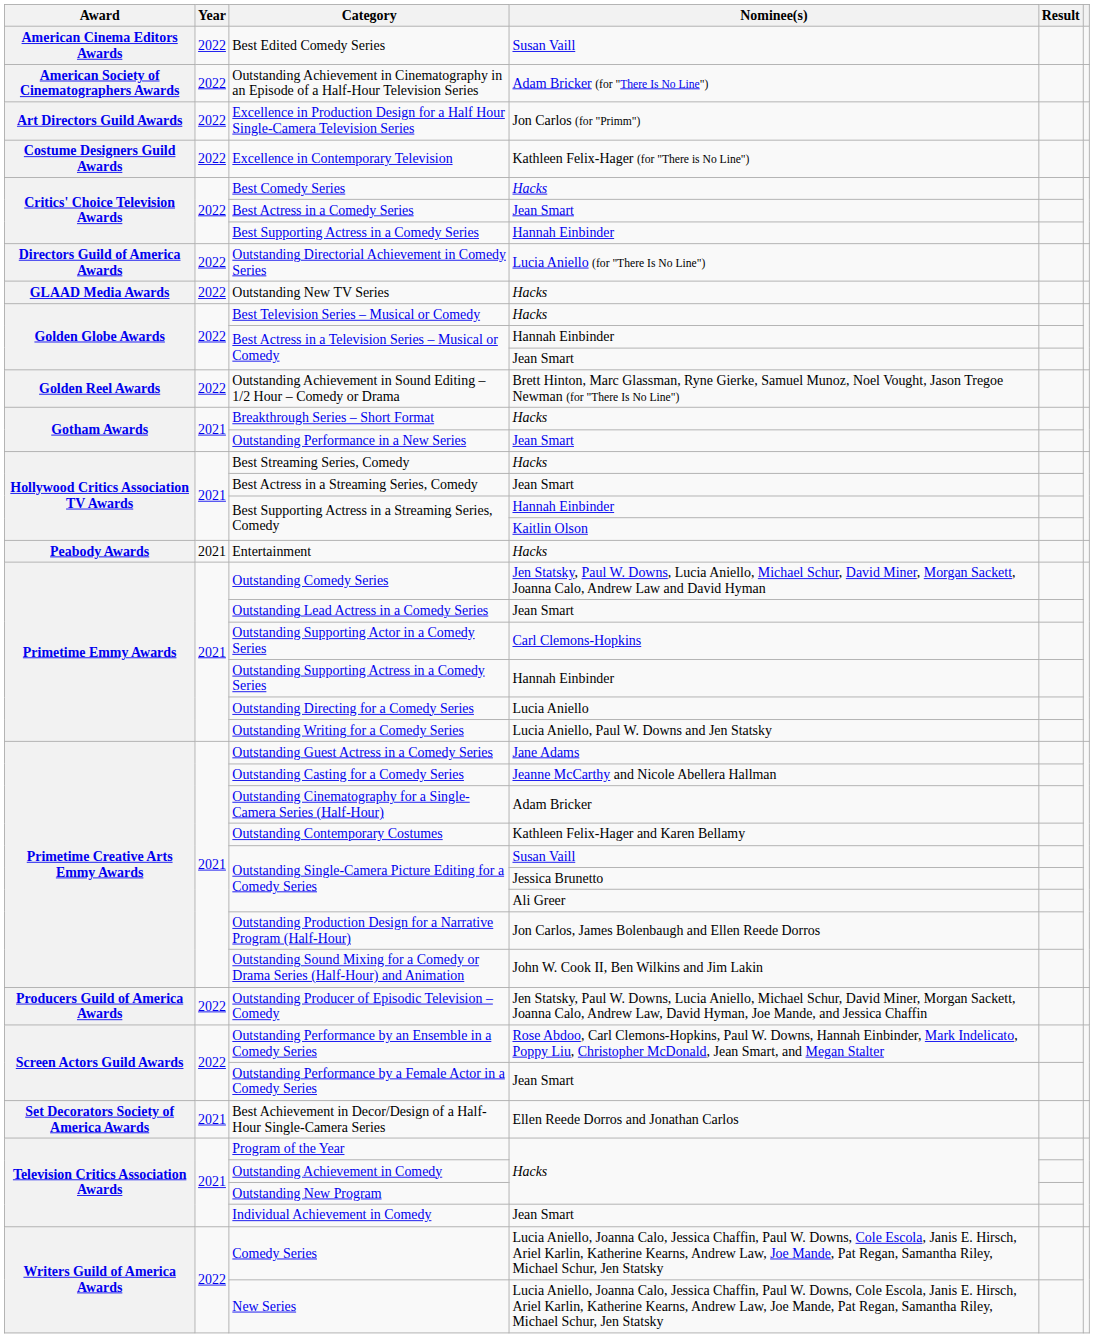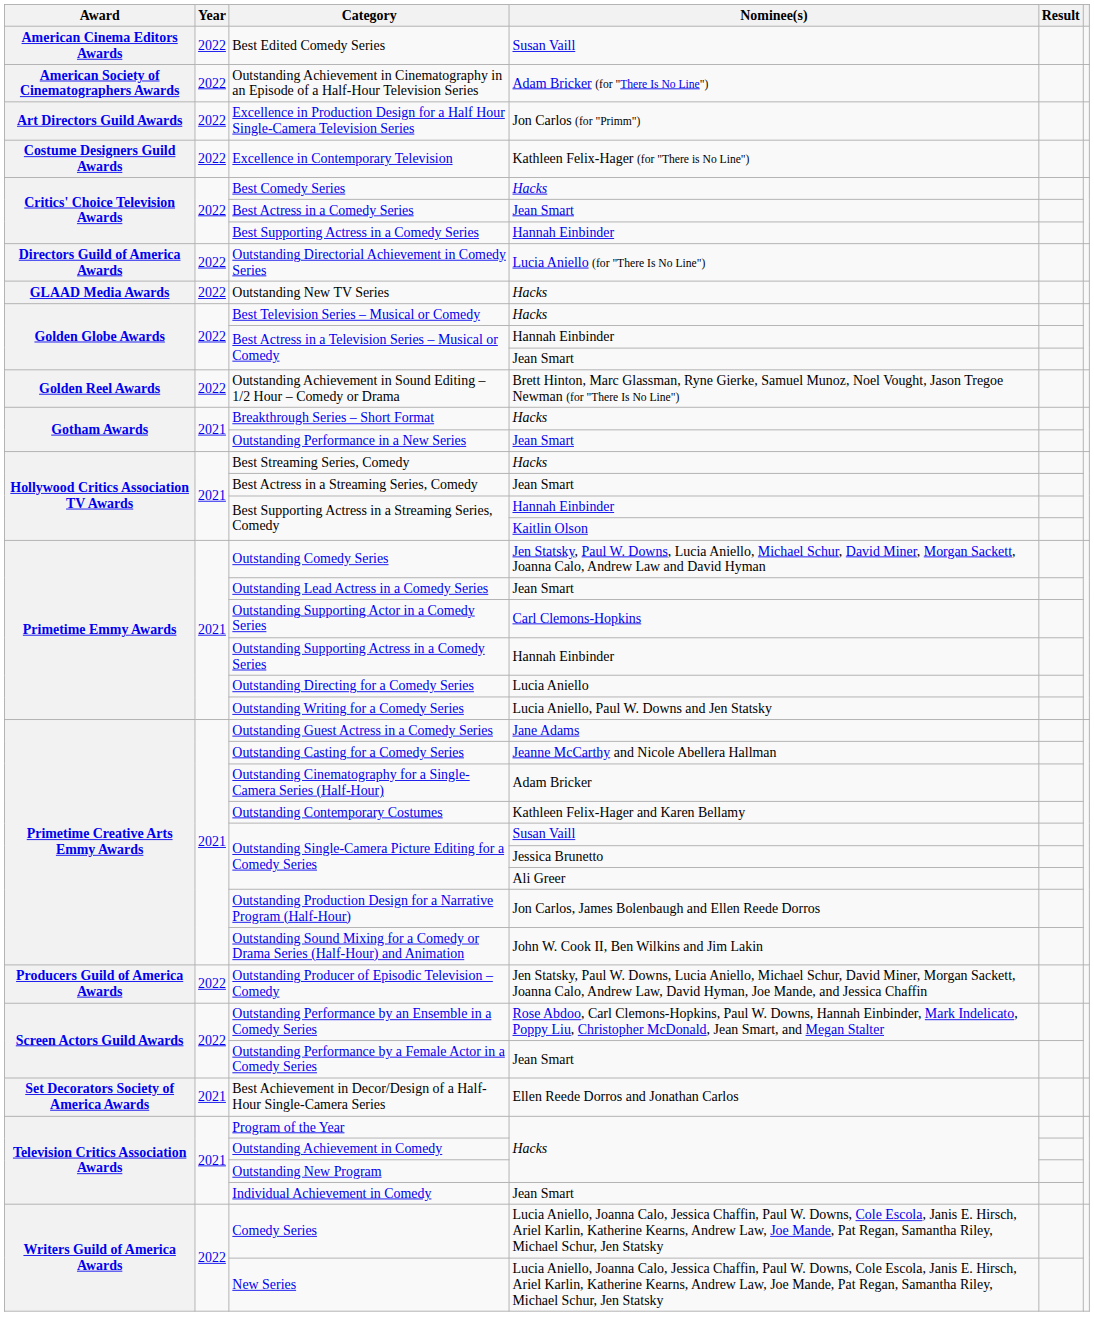 <table class="wikitable sortable mw-collapsible plainrowheaders">
 <tr>
 <th scope="col">Award</th>
 <th scope="col">Year</th>
 <th scope="col">Category</th>
 <th scope="col">Nominee(s)</th>
 <th scope="col">Result</th>
 <th scope="col" class="unsortable"></th>
 </tr>
 <tr>
 <th scope="rowgroup"><a href='#'>American Cinema Editors Awards</a></th>
 <td style="text-align:center;"><a href='#'>2022</a></td>
 <td>Best Edited Comedy Series</td>
 <td><a href='#'>Susan Vaill</a> </td>
 <td></td>
 <td align="center"></td>
 </tr>
 <tr>
 <th scope="rowgroup"><a href='#'>American Society of Cinematographers Awards</a></th>
 <td style="text-align:center;"><a href='#'>2022</a></td>
 <td>Outstanding Achievement in Cinematography in an Episode of a Half-Hour Television Series</td>
 <td><a href='#'>Adam Bricker</a> <small>(for "<a href='#'>There Is No Line</a>")</small></td>
 <td></td>
 <td align="center"></td>
 </tr>
 <tr>
 <th scope="rowgroup"><a href='#'>Art Directors Guild Awards</a></th>
 <td style="text-align:center;"><a href='#'>2022</a></td>
 <td><a href='#'>Excellence in Production Design for a Half Hour Single-Camera Television Series</a></td>
 <td>Jon Carlos <small>(for "Primm")</small></td>
 <td></td>
 <td align="center"></td>
 </tr>
 <tr>
 <th scope="rowgroup"><a href='#'>Costume Designers Guild Awards</a></th>
 <td style="text-align:center;"><a href='#'>2022</a></td>
 <td><a href='#'>Excellence in Contemporary Television</a></td>
 <td>Kathleen Felix-Hager <small>(for "There is No Line")</small></td>
 <td></td>
 <td align="center"></td>
 </tr>
 <tr>
 <th rowspan="3" scope="rowgroup"><a href='#'>Critics' Choice Television Awards</a></th>
 <td rowspan="3" style="text-align:center;"><a href='#'>2022</a></td>
 <td><a href='#'>Best Comedy Series</a></td>
 <td><em><a href='#'>Hacks</a></em></td>
 <td></td>
 <td rowspan="3" align="center"></td>
 </tr>
 <tr>
 <td><a href='#'>Best Actress in a Comedy Series</a></td>
 <td><a href='#'>Jean Smart</a></td>
 <td></td>
 </tr>
 <tr>
 <td><a href='#'>Best Supporting Actress in a Comedy Series</a></td>
 <td><a href='#'>Hannah Einbinder</a></td>
 <td></td>
 </tr>
 <tr>
 <th scope="rowgroup"><a href='#'>Directors Guild of America Awards</a></th>
 <td style="text-align:center;"><a href='#'>2022</a></td>
 <td><a href='#'>Outstanding Directorial Achievement in Comedy Series</a></td>
 <td><a href='#'>Lucia Aniello</a> <small>(for "There Is No Line")</small></td>
 <td></td>
 <td align="center"></td>
 </tr>
 <tr>
 <th scope="rowgroup"><a href='#'>GLAAD Media Awards</a></th>
 <td style="text-align:center;"><a href='#'>2022</a></td>
 <td>Outstanding New TV Series</td>
 <td><em>Hacks</em></td>
 <td></td>
 <td align="center"></td>
 </tr>
 <tr>
 <th rowspan="3" scope="rowgroup"><a href='#'>Golden Globe Awards</a></th>
 <td rowspan="3" style="text-align:center;"><a href='#'>2022</a></td>
 <td><a href='#'>Best Television Series – Musical or Comedy</a></td>
 <td><em>Hacks</em></td>
 <td></td>
 <td rowspan="3" align="center"></td>
 </tr>
 <tr>
 <td rowspan="2"><a href='#'>Best Actress in a Television Series – Musical or Comedy</a></td>
 <td>Hannah Einbinder</td>
 <td></td>
 </tr>
 <tr>
 <td>Jean Smart</td>
 <td></td>
 </tr>
 <tr>
 <th scope="rowgroup"><a href='#'>Golden Reel Awards</a></th>
 <td style="text-align:center;"><a href='#'>2022</a></td>
 <td>Outstanding Achievement in Sound Editing – 1/2 Hour – Comedy or Drama</td>
 <td>Brett Hinton, Marc Glassman, Ryne Gierke, Samuel Munoz, Noel Vought, Jason Tregoe Newman <small>(for "There Is No Line")</small></td>
 <td></td>
 <td align="center"></td>
 </tr>
 <tr>
 <th scope="rowgroup" rowspan="2"><a href='#'>Gotham Awards</a></th>
 <td style="text-align:center;" rowspan="2"><a href='#'>2021</a></td>
 <td><a href='#'>Breakthrough Series – Short Format</a></td>
 <td><em>Hacks</em></td>
 <td></td>
 <td style="text-align:center;" rowspan="2"></td>
 </tr>
 <tr>
 <td><a href='#'>Outstanding Performance in a New Series</a></td>
 <td data-sort-value="Smart, Jean"><a href='#'>Jean Smart</a></td>
 <td></td>
 </tr>
 <tr>
 <th rowspan="4" scope="row"><a href='#'>Hollywood Critics Association TV Awards</a></th>
 <td style="text-align:center;" rowspan="4"><a href='#'>2021</a></td>
 <td>Best Streaming Series, Comedy</td>
 <td><em>Hacks</em></td>
 <td></td>
 <td style="text-align:center;" rowspan="4"><br></td>
 </tr>
 <tr>
 <td>Best Actress in a Streaming Series, Comedy</td>
 <td data-sort-value="Smart, Jean">Jean Smart</td>
 <td></td>
 </tr>
 <tr>
 <td rowspan="2">Best Supporting Actress in a Streaming Series, Comedy</td>
 <td data-sort-value="Einbinder, Hannah"><a href='#'>Hannah Einbinder</a></td>
 <td></td>
 </tr>
 <tr>
 <td data-sort-value="Olson, Kaitlin"><a href='#'>Kaitlin Olson</a></td>
 <td></td>
-</tr>
-<tr>
-<th scope="row"><a href='#'>Peabody Awards</a></th>
-<td style="text-align:center;">2021</td>
-<td>Entertainment</td>
-<td><em>Hacks</em></td>
-<td></td>
-<td align="center"></td>
 </tr>
 <tr>
 <th rowspan="6" scope="rowgroup"><a href='#'>Primetime Emmy Awards</a></th>
 <td rowspan="6" style="text-align:center;"><a href='#'>2021</a></td>
 <td><a href='#'>Outstanding Comedy Series</a></td>
 <td data-sort-value="Statsky, Jen"><a href='#'>Jen Statsky</a>, <a href='#'>Paul W. Downs</a>, Lucia Aniello, <a href='#'>Michael Schur</a>, <a href='#'>David Miner</a>, <a href='#'>Morgan Sackett</a>, Joanna Calo, Andrew Law and David Hyman</td>
 <td></td>
 <td rowspan="6" style="text-align:center;"><br></td>
 </tr>
 <tr>
 <td><a href='#'>Outstanding Lead Actress in a Comedy Series</a></td>
 <td data-sort-value="Smart, Jean">Jean Smart </td>
 <td></td>
 </tr>
 <tr>
 <td><a href='#'>Outstanding Supporting Actor in a Comedy Series</a></td>
 <td data-sort-value="Clemons-Hopkins, Carl"><a href='#'>Carl Clemons-Hopkins</a> </td>
 <td></td>
 </tr>
 <tr>
 <td><a href='#'>Outstanding Supporting Actress in a Comedy Series</a></td>
 <td data-sort-value="Einbinder, Hannah">Hannah Einbinder </td>
 <td></td>
 </tr>
 <tr>
 <td><a href='#'>Outstanding Directing for a Comedy Series</a></td>
 <td data-sort-value="Aniello, Lucia">Lucia Aniello </td>
 <td></td>
 </tr>
 <tr>
 <td><a href='#'>Outstanding Writing for a Comedy Series</a></td>
 <td data-sort-value="Aniello, Lucia">Lucia Aniello, Paul W. Downs and Jen Statsky </td>
 <td></td>
 </tr>
 <tr>
 <th rowspan="9" scope="rowgroup"><a href='#'>Primetime Creative Arts Emmy Awards</a></th>
 <td rowspan="9" style="text-align:center;"><a href='#'>2021</a></td>
 <td><a href='#'>Outstanding Guest Actress in a Comedy Series</a></td>
 <td data-sort-value="Adams, Jane"><a href='#'>Jane Adams</a> </td>
 <td></td>
 <td rowspan="9" style="text-align:center;"></td>
 </tr>
 <tr>
 <td><a href='#'>Outstanding Casting for a Comedy Series</a></td>
 <td data-sort-value="McCarthy, Jeanne"><a href='#'>Jeanne McCarthy</a> and Nicole Abellera Hallman</td>
 <td></td>
 </tr>
 <tr>
 <td><a href='#'>Outstanding Cinematography for a Single-Camera Series (Half-Hour)</a></td>
 <td data-sort-value="Bricker, Adam">Adam Bricker </td>
 <td></td>
 </tr>
 <tr>
 <td><a href='#'>Outstanding Contemporary Costumes</a></td>
 <td data-sort-value="Felix-Hager, Kathleen">Kathleen Felix-Hager and Karen Bellamy </td>
 <td></td>
 </tr>
 <tr>
 <td rowspan="3"><a href='#'>Outstanding Single-Camera Picture Editing for a Comedy Series</a></td>
 <td data-sort-value="Vaill, Susan"><a href='#'>Susan Vaill</a> </td>
 <td></td>
 </tr>
 <tr>
 <td data-sort-value="Brunetto, Jessica">Jessica Brunetto </td>
 <td></td>
 </tr>
 <tr>
 <td data-sort-value="Greer, Ali">Ali Greer </td>
 <td></td>
 </tr>
 <tr>
 <td><a href='#'>Outstanding Production Design for a Narrative Program (Half-Hour)</a></td>
 <td data-sort-value="Carlos, Jon">Jon Carlos, James Bolenbaugh and Ellen Reede Dorros </td>
 <td></td>
 </tr>
 <tr>
 <td><a href='#'>Outstanding Sound Mixing for a Comedy or Drama Series (Half-Hour) and Animation</a></td>
 <td data-sort-value="Cook, John">John W. Cook II, Ben Wilkins and Jim Lakin </td>
 <td></td>
 </tr>
 <tr>
 <th scope="rowgroup"><a href='#'>Producers Guild of America Awards</a></th>
 <td style="text-align:center;"><a href='#'>2022</a></td>
 <td><a href='#'>Outstanding Producer of Episodic Television – Comedy</a></td>
 <td>Jen Statsky, Paul W. Downs, Lucia Aniello, Michael Schur, David Miner, Morgan Sackett, Joanna Calo, Andrew Law, David Hyman, Joe Mande, and Jessica Chaffin</td>
 <td></td>
 <td align="center"></td>
 </tr>
 <tr>
 <th scope="rowgroup" rowspan="2"><a href='#'>Screen Actors Guild Awards</a></th>
 <td style="text-align:center;" rowspan="2"><a href='#'>2022</a></td>
 <td><a href='#'>Outstanding Performance by an Ensemble in a Comedy Series</a></td>
 <td><a href='#'>Rose Abdoo</a>, Carl Clemons-Hopkins, Paul W. Downs, Hannah Einbinder, <a href='#'>Mark Indelicato</a>, <a href='#'>Poppy Liu</a>, <a href='#'>Christopher McDonald</a>, Jean Smart, and <a href='#'>Megan Stalter</a></td>
 <td></td>
 <td align="center" rowspan="2"></td>
 </tr>
 <tr>
 <td><a href='#'>Outstanding Performance by a Female Actor in a Comedy Series</a></td>
 <td>Jean Smart</td>
 <td></td>
 </tr>
 <tr>
 <th scope="rowgroup"><a href='#'>Set Decorators Society of America Awards</a></th>
 <td style="text-align:center;"><a href='#'>2021</a></td>
 <td>Best Achievement in Decor/Design of a Half-Hour Single-Camera Series</td>
 <td data-sort-value="Dorros, Ellen Reede">Ellen Reede Dorros and Jonathan Carlos</td>
 <td></td>
 <td align="center"></td>
 </tr>
 <tr>
 <th rowspan="4" scope="rowgroup"><a href='#'>Television Critics Association Awards</a></th>
 <td rowspan="4" style="text-align:center;"><a href='#'>2021</a></td>
 <td><a href='#'>Program of the Year</a></td>
 <td rowspan="3"><em>Hacks</em></td>
 <td></td>
 <td rowspan="4" align="center"></td>
 </tr>
 <tr>
 <td><a href='#'>Outstanding Achievement in Comedy</a></td>
 <td></td>
 </tr>
 <tr>
 <td><a href='#'>Outstanding New Program</a></td>
 <td></td>
 </tr>
 <tr>
 <td><a href='#'>Individual Achievement in Comedy</a></td>
 <td data-sort-value="Smart, Jean">Jean Smart</td>
 <td></td>
 </tr>
 <tr>
 <th rowspan="2" scope="rowgroup"><a href='#'>Writers Guild of America Awards</a></th>
 <td rowspan="2" style="text-align:center;"><a href='#'>2022</a></td>
 <td><a href='#'>Comedy Series</a></td>
 <td>Lucia Aniello, Joanna Calo, Jessica Chaffin, Paul W. Downs, <a href='#'>Cole Escola</a>, Janis E. Hirsch, Ariel Karlin, Katherine Kearns, Andrew Law, <a href='#'>Joe Mande</a>, Pat Regan, Samantha Riley, Michael Schur, Jen Statsky</td>
 <td></td>
 <td rowspan="2" align="center"></td>
 </tr>
 <tr>
 <td scope="row"><a href='#'>New Series</a></td>
 <td>Lucia Aniello, Joanna Calo, Jessica Chaffin, Paul W. Downs, Cole Escola, Janis E. Hirsch, Ariel Karlin, Katherine Kearns, Andrew Law, Joe Mande, Pat Regan, Samantha Riley, Michael Schur, Jen Statsky</td>
 <td></td>
 </tr>
 </table>
